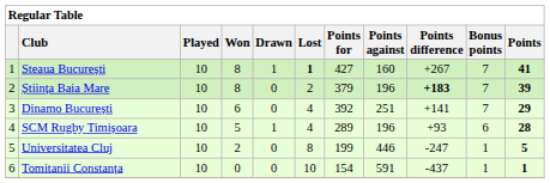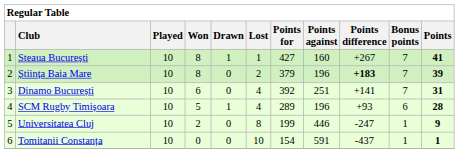 <table class="wikitable" style="float:left; margin-right:15px; text-align: centre;">
 <tr>
 <td colspan="11" bgcolor="#ffffff" cellpadding="0" cellspacing="0"><strong>Regular Table</strong></td>
 </tr>
 <tr>
 <th bgcolor="#efefef" width="10"></th>
 <th bgcolor="#efefef" style="text-align:left" width="200">Club</th>
 <th bgcolor="#efefef" width="20">Played</th>
 <th bgcolor="#efefef" width="20">Won</th>
 <th bgcolor="#efefef" width="20">Drawn</th>
 <th bgcolor="#efefef" width="20">Lost</th>
 <th bgcolor="#efefef" width="20">Points for</th>
 <th bgcolor="#efefef" width="20">Points against</th>
 <th bgcolor="#efefef" width="20">Points difference</th>
 <th bgcolor="#efefef" width="20">Bonus points</th>
 <th bgcolor="#efefef" width="20">Points</th>
 </tr>
 <tr bgcolor=#d0f0c0 align=center>
 <td>1</td>
 <td align=left><a href='#'>Steaua București</a></td>
 <td>10</td>
 <td>8</td>
 <td>1</td>
-<td><strong>1</strong></td>
+<td>1</td>
 <td>427</td>
 <td>160</td>
 <td>+267</td>
 <td>7</td>
 <td><strong>41</strong></td>
 </tr>
 <tr bgcolor=#d0f0c0 align=center>
 <td>2</td>
 <td align=left><a href='#'>Știința Baia Mare</a></td>
 <td>10</td>
 <td>8</td>
 <td>0</td>
 <td>2</td>
 <td>379</td>
 <td>196</td>
 <td><strong>+183</strong></td>
 <td>7</td>
 <td><strong>39</strong></td>
 </tr>
 <tr bgcolor=#e8ffd8 align=center>
 <td>3</td>
 <td align=left><a href='#'>Dinamo București</a></td>
 <td>10</td>
 <td>6</td>
 <td>0</td>
 <td>4</td>
 <td>392</td>
 <td>251</td>
 <td>+141</td>
 <td>7</td>
-<td><strong>29</strong></td>
+<td><strong>31</strong></td>
 </tr>
 <tr bgcolor=#e8ffd8  align=center>
 <td>4</td>
 <td align=left><a href='#'>SCM Rugby Timișoara</a></td>
 <td>10</td>
 <td>5</td>
 <td>1</td>
 <td>4</td>
 <td>289</td>
 <td>196</td>
 <td>+93</td>
 <td>6</td>
 <td><strong>28</strong></td>
 </tr>
 <tr bgcolor=#e8ffd8  align=center>
 <td>5</td>
 <td align=left><a href='#'>Universitatea Cluj</a></td>
 <td>10</td>
 <td>2</td>
 <td>0</td>
 <td>8</td>
 <td>199</td>
 <td>446</td>
 <td>-247</td>
 <td>1</td>
-<td><strong>5</strong></td>
+<td><strong>9</strong></td>
 </tr>
 <tr bgcolor=#e8ffd8 align=center align=center>
 <td>6</td>
 <td align=left><a href='#'>Tomitanii Constanța</a></td>
 <td>10</td>
 <td>0</td>
 <td>0</td>
 <td>10</td>
 <td>154</td>
 <td>591</td>
 <td>-437</td>
 <td>1</td>
 <td><strong>1</strong></td>
 </tr>
 <tr>
 </tr>
 </table>
